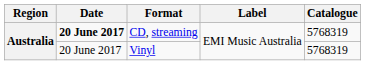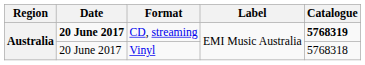 <table class="wikitable plainrowheaders">
 <tr>
 <th scope="col">Region</th>
 <th scope="col">Date</th>
 <th scope="col">Format</th>
 <th scope="col">Label</th>
 <th scope="col">Catalogue</th>
 </tr>
 <tr>
 <th scope="row" rowspan="2">Australia</th>
 <td><strong>20 June 2017 </strong></td>
 <td><a href='#'>CD</a>, <a href='#'>streaming</a></td>
 <td rowspan="2">EMI Music Australia</td>
-<td>5768319</td>
+<td><strong>5768319</strong></td>
 </tr>
 <tr>
 <td>20 June 2017</td>
 <td><a href='#'>Vinyl</a></td>
-<td>5768319</td>
+<td>5768318</td>
 </tr>
 </table>
